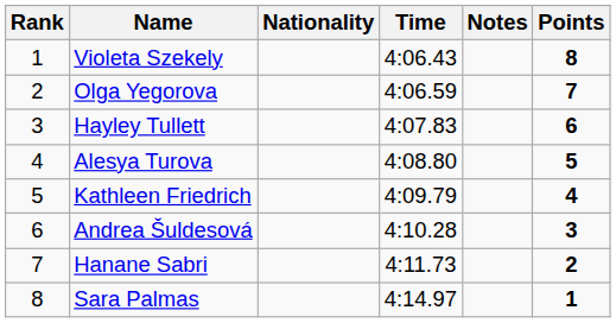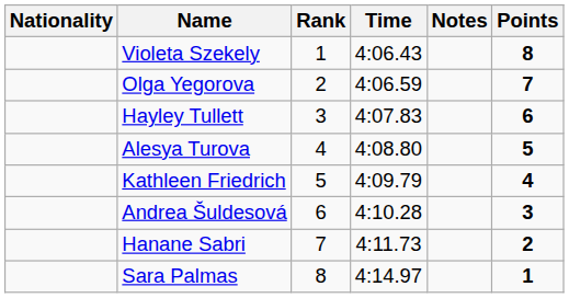 <table class="wikitable sortable" style="text-align:center">
 <tr>
+<th>Nationality</th>
+<th>Name</th>
 <th>Rank</th>
-<th>Name</th>
-<th>Nationality</th>
 <th>Time</th>
 <th>Notes</th>
 <th>Points</th>
 </tr>
 <tr>
+<td align=left></td>
+<td align=left><a href='#'>Violeta Szekely</a></td>
 <td>1</td>
-<td align=left><a href='#'>Violeta Szekely</a></td>
-<td align=left></td>
 <td>4:06.43</td>
 <td></td>
 <td><strong>8</strong></td>
 </tr>
 <tr>
+<td align=left></td>
+<td align=left><a href='#'>Olga Yegorova</a></td>
 <td>2</td>
-<td align=left><a href='#'>Olga Yegorova</a></td>
-<td align=left></td>
 <td>4:06.59</td>
 <td></td>
 <td><strong>7</strong></td>
 </tr>
 <tr>
+<td align=left></td>
+<td align=left><a href='#'>Hayley Tullett</a></td>
 <td>3</td>
-<td align=left><a href='#'>Hayley Tullett</a></td>
-<td align=left></td>
 <td>4:07.83</td>
 <td></td>
 <td><strong>6</strong></td>
 </tr>
 <tr>
+<td align=left></td>
+<td align=left><a href='#'>Alesya Turova</a></td>
 <td>4</td>
-<td align=left><a href='#'>Alesya Turova</a></td>
-<td align=left></td>
 <td>4:08.80</td>
 <td></td>
 <td><strong>5</strong></td>
 </tr>
 <tr>
+<td align=left></td>
+<td align=left><a href='#'>Kathleen Friedrich</a></td>
 <td>5</td>
-<td align=left><a href='#'>Kathleen Friedrich</a></td>
-<td align=left></td>
 <td>4:09.79</td>
 <td></td>
 <td><strong>4</strong></td>
 </tr>
 <tr>
+<td align=left></td>
+<td align=left><a href='#'>Andrea Šuldesová</a></td>
 <td>6</td>
-<td align=left><a href='#'>Andrea Šuldesová</a></td>
-<td align=left></td>
 <td>4:10.28</td>
 <td></td>
 <td><strong>3</strong></td>
 </tr>
 <tr>
+<td align=left></td>
+<td align=left><a href='#'>Hanane Sabri</a></td>
 <td>7</td>
-<td align=left><a href='#'>Hanane Sabri</a></td>
-<td align=left></td>
 <td>4:11.73</td>
 <td></td>
 <td><strong>2</strong></td>
 </tr>
 <tr>
+<td align=left></td>
+<td align=left><a href='#'>Sara Palmas</a></td>
 <td>8</td>
-<td align=left><a href='#'>Sara Palmas</a></td>
-<td align=left></td>
 <td>4:14.97</td>
 <td></td>
 <td><strong>1</strong></td>
 </tr>
 </table>
